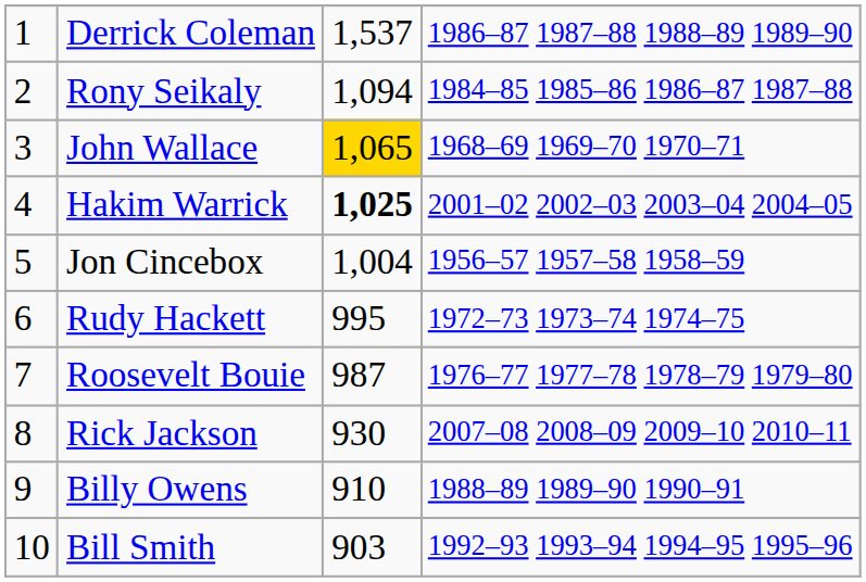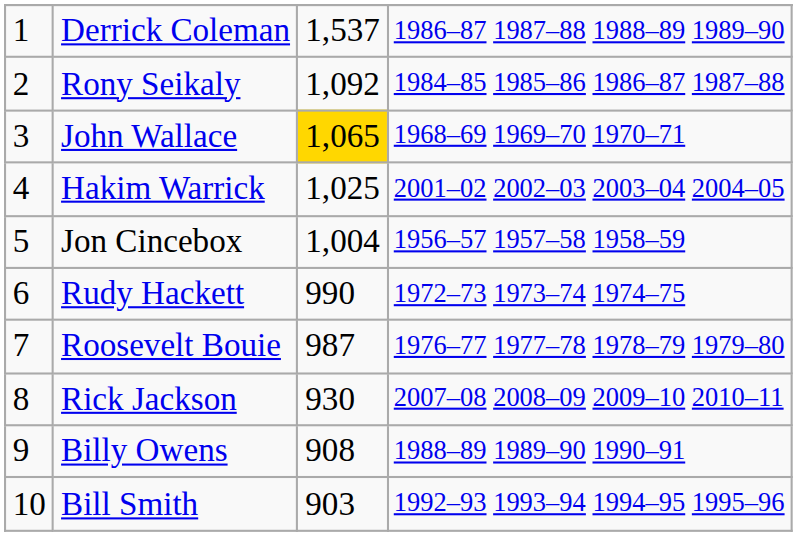 <table class="wikitable">
 <tr>
 </tr>
 <tr>
 <td>1</td>
 <td><a href='#'>Derrick Coleman</a></td>
 <td>1,537</td>
 <td style="font-size:80%;"><a href='#'>1986–87</a> <a href='#'>1987–88</a> <a href='#'>1988–89</a> <a href='#'>1989–90</a></td>
 </tr>
 <tr>
 <td>2</td>
 <td><a href='#'>Rony Seikaly</a></td>
-<td>1,094</td>
+<td>1,092</td>
 <td style="font-size:80%;"><a href='#'>1984–85</a> <a href='#'>1985–86</a> <a href='#'>1986–87</a> <a href='#'>1987–88</a></td>
 </tr>
 <tr>
 <td>3</td>
 <td><a href='#'>John Wallace</a></td>
 <td style="background: gold;">1,065</td>
 <td style="font-size:80%;"><a href='#'>1968–69</a> <a href='#'>1969–70</a> <a href='#'>1970–71</a></td>
 </tr>
 <tr>
 <td>4</td>
 <td><a href='#'>Hakim Warrick</a></td>
-<td><strong>1,025</strong></td>
+<td>1,025</td>
 <td style="font-size:80%;"><a href='#'>2001–02</a> <a href='#'>2002–03</a> <a href='#'>2003–04</a> <a href='#'>2004–05</a></td>
 </tr>
 <tr>
 <td>5</td>
 <td>Jon Cincebox</td>
 <td>1,004</td>
 <td style="font-size:80%;"><a href='#'>1956–57</a> <a href='#'>1957–58</a> <a href='#'>1958–59</a></td>
 </tr>
 <tr>
 <td>6</td>
 <td><a href='#'>Rudy Hackett</a></td>
-<td>995</td>
+<td>990</td>
 <td style="font-size:80%;"><a href='#'>1972–73</a> <a href='#'>1973–74</a> <a href='#'>1974–75</a></td>
 </tr>
 <tr>
 <td>7</td>
 <td><a href='#'>Roosevelt Bouie</a></td>
 <td>987</td>
 <td style="font-size:80%;"><a href='#'>1976–77</a> <a href='#'>1977–78</a> <a href='#'>1978–79</a> <a href='#'>1979–80</a></td>
 </tr>
 <tr>
 <td>8</td>
 <td><a href='#'>Rick Jackson</a></td>
 <td>930</td>
 <td style="font-size:80%;"><a href='#'>2007–08</a> <a href='#'>2008–09</a> <a href='#'>2009–10</a> <a href='#'>2010–11</a></td>
 </tr>
 <tr>
 <td>9</td>
 <td><a href='#'>Billy Owens</a></td>
-<td>910</td>
+<td>908</td>
 <td style="font-size:80%;"><a href='#'>1988–89</a> <a href='#'>1989–90</a> <a href='#'>1990–91</a></td>
 </tr>
 <tr>
 <td>10</td>
 <td><a href='#'>Bill Smith</a></td>
 <td>903</td>
 <td style="font-size:80%;"><a href='#'>1992–93</a> <a href='#'>1993–94</a> <a href='#'>1994–95</a> <a href='#'>1995–96</a></td>
 </tr>
 </table>
